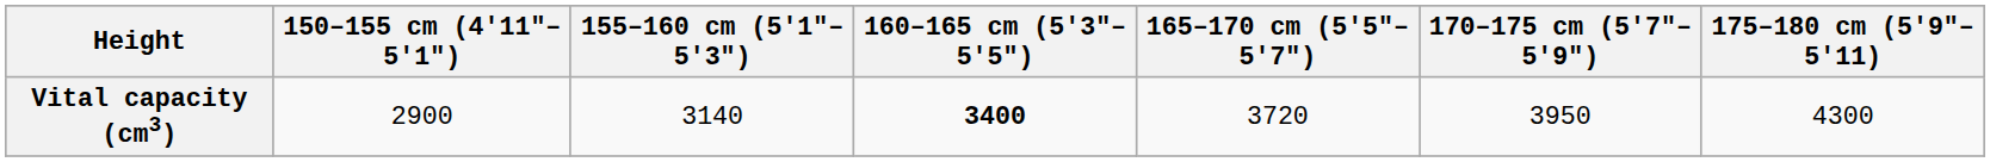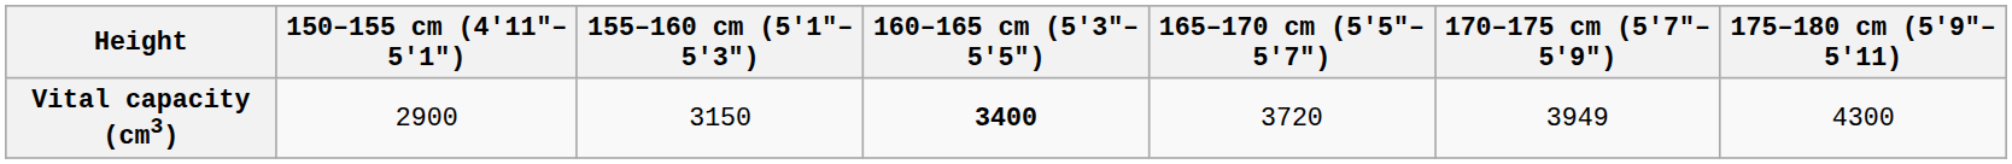 <table class="wikitable" style="text-align:center;" cellpadding="5" width="1000">
 <tr>
 <th>Height</th>
 <th>150–155 cm (4'11"–5'1")</th>
 <th>155–160 cm (5'1"–5'3")</th>
 <th>160–165 cm (5'3"–5'5")</th>
 <th>165–170 cm (5'5"–5'7")</th>
 <th>170–175 cm (5'7"–5'9")</th>
 <th>175–180 cm (5'9"–5'11)</th>
 </tr>
 <tr>
 <th>Vital capacity (cm<sup>3</sup>)</th>
 <td>2900</td>
-<td>3140</td>
+<td>3150</td>
 <td><strong>3400</strong></td>
 <td>3720</td>
-<td>3950</td>
+<td>3949</td>
 <td>4300</td>
 </tr>
 </table>
